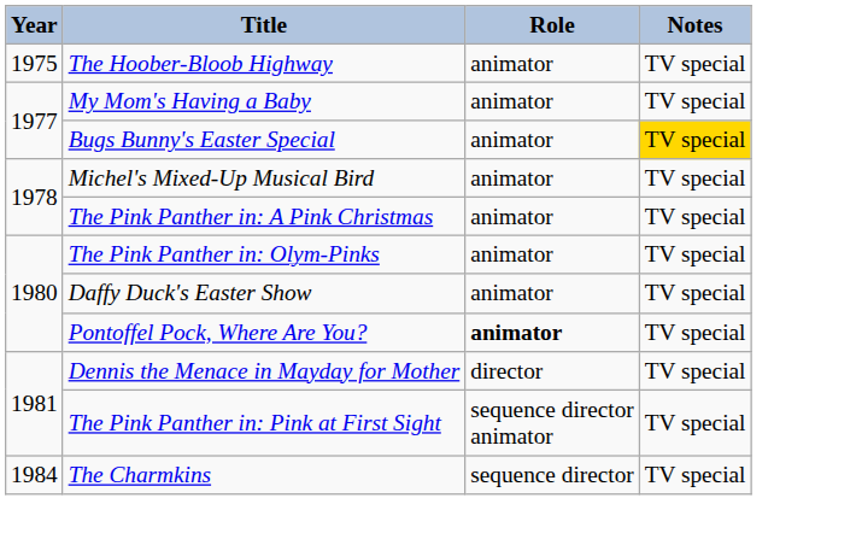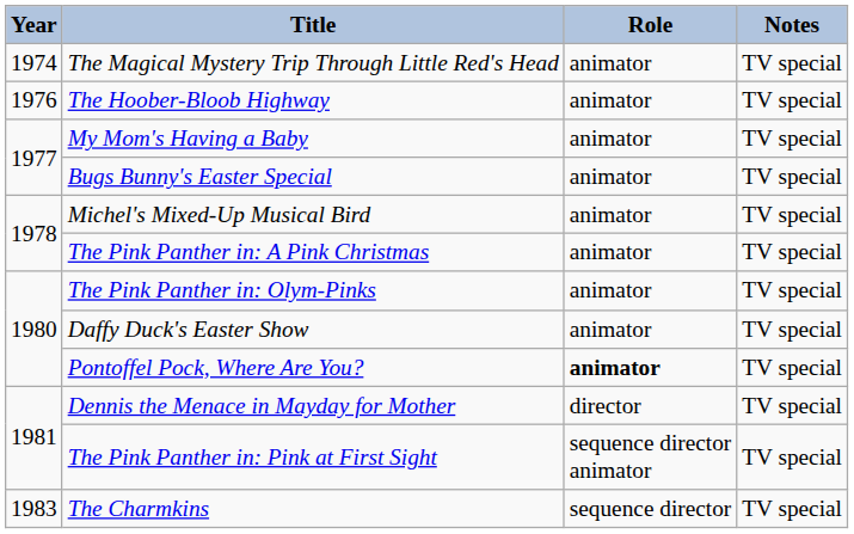 <table class="wikitable" style="font-size:95%;">
 <tr>
 <th style="background:#B0C4DE;">Year</th>
 <th style="background:#B0C4DE;">Title</th>
 <th style="background:#B0C4DE;">Role</th>
 <th style="background:#B0C4DE;">Notes</th>
 </tr>
 <tr>
-<td>1975</td>
+<td>1974</td>
+<td><em>The Magical Mystery Trip Through Little Red's Head</em></td>
+<td>animator</td>
+<td>TV special</td>
+</tr>
+<tr>
+<td>1976</td>
 <td><em><a href='#'>The Hoober-Bloob Highway</a></em></td>
 <td>animator</td>
 <td>TV special</td>
 </tr>
 <tr>
 <td rowspan="2">1977</td>
 <td><em><a href='#'>My Mom's Having a Baby</a></em></td>
 <td>animator</td>
 <td>TV special</td>
 </tr>
 <tr>
 <td><em><a href='#'>Bugs Bunny's Easter Special</a></em></td>
 <td>animator</td>
-<td style="background: gold;">TV special</td>
+<td>TV special</td>
 </tr>
 <tr>
 <td rowspan="2">1978</td>
 <td><em>Michel's Mixed-Up Musical Bird</em></td>
 <td>animator</td>
 <td>TV special</td>
 </tr>
 <tr>
 <td><em><a href='#'>The Pink Panther in: A Pink Christmas</a></em></td>
 <td>animator</td>
 <td>TV special</td>
 </tr>
 <tr>
 <td rowspan="3">1980</td>
 <td><em><a href='#'>The Pink Panther in: Olym-Pinks</a></em></td>
 <td>animator</td>
 <td>TV special</td>
 </tr>
 <tr>
 <td><em>Daffy Duck's Easter Show</em></td>
 <td>animator</td>
 <td>TV special</td>
 </tr>
 <tr>
 <td><em><a href='#'>Pontoffel Pock, Where Are You?</a></em></td>
 <td><strong>animator</strong></td>
 <td>TV special</td>
 </tr>
 <tr>
 <td rowspan="2">1981</td>
 <td><em><a href='#'>Dennis the Menace in Mayday for Mother</a></em></td>
 <td>director</td>
 <td>TV special</td>
 </tr>
 <tr>
 <td><em><a href='#'>The Pink Panther in: Pink at First Sight</a></em></td>
 <td>sequence director<br>animator</td>
 <td>TV special</td>
 </tr>
 <tr>
-<td>1984</td>
+<td>1983</td>
 <td><em><a href='#'>The Charmkins</a></em></td>
 <td>sequence director</td>
 <td>TV special</td>
 </tr>
 </table>
